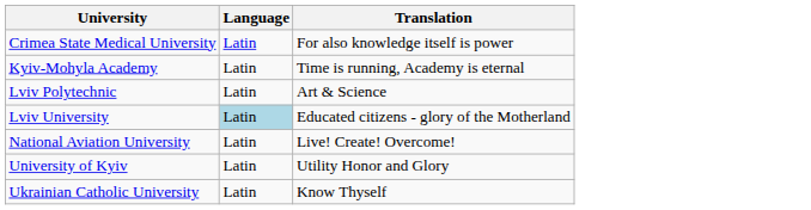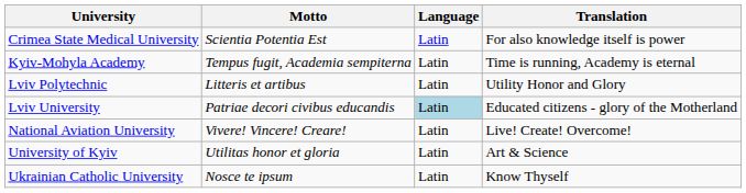 <table class="wikitable sortable plainrowheaders">
 <tr>
 <th>University</th>
+<th>Motto</th>
 <th>Language</th>
 <th>Translation</th>
 </tr>
 <tr>
 <td><a href='#'>Crimea State Medical University</a></td>
+<td><em>Scientia Potentia Est</em></td>
 <td><a href='#'>Latin</a></td>
 <td>For also knowledge itself is power</td>
 </tr>
 <tr>
 <td><a href='#'>Kyiv-Mohyla Academy</a></td>
+<td><em>Tempus fugit, Academia sempiterna</em></td>
 <td>Latin</td>
 <td>Time is running, Academy is eternal</td>
 </tr>
 <tr>
 <td><a href='#'>Lviv Polytechnic</a></td>
+<td><em>Litteris et artibus</em></td>
 <td>Latin</td>
-<td>Art & Science</td>
+<td>Utility Honor and Glory</td>
 </tr>
 <tr>
 <td><a href='#'>Lviv University</a></td>
+<td><em>Раtriаe dесоri сіvibus еducаndis</em></td>
 <td style="background: lightblue;">Latin</td>
 <td>Educated citizens - glory of the Motherland</td>
 </tr>
 <tr>
 <td><a href='#'>National Aviation University</a></td>
+<td><em>Vivere! Vincere! Creare!</em></td>
 <td>Latin</td>
 <td>Live! Create! Overcome!</td>
 </tr>
 <tr>
 <td><a href='#'>University of Kyiv</a></td>
+<td><em>Utilitas honor et gloria</em></td>
 <td>Latin</td>
-<td>Utility Honor and Glory</td>
+<td>Art & Science</td>
 </tr>
 <tr>
 <td><a href='#'>Ukrainian Catholic University</a></td>
+<td><em>Nosce te ipsum</em></td>
 <td>Latin</td>
 <td>Know Thyself</td>
 </tr>
 </table>
